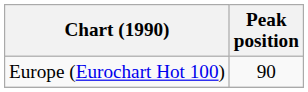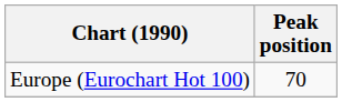 <table class="wikitable sortable">
 <tr>
 <th>Chart (1990)</th>
 <th>Peak<br>position</th>
 </tr>
 <tr>
 <td>Europe (<a href='#'>Eurochart Hot 100</a>)</td>
-<td align="center">90</td>
+<td align="center">70</td>
 </tr>
 <tr>
 </tr>
 </table>
